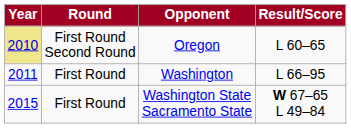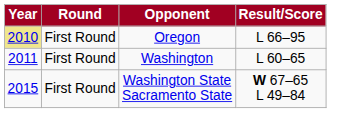 <table class="wikitable" style="text-align:center;">
 <tr>
 <th style="background:#a10022; color:white;">Year</th>
 <th style="background:#a10022; color:white;">Round</th>
 <th style="background:#a10022; color:white;">Opponent</th>
 <th style="background:#a10022; color:white;">Result/Score</th>
 </tr>
 <tr align="center">
 <td style="background: khaki;"><a href='#'>2010</a></td>
-<td>First Round<br>Second Round</td>
+<td>First Round</td>
 <td><a href='#'>Oregon</a></td>
-<td>L 60–65</td>
+<td>L 66–95</td>
 </tr>
 <tr>
 <td><a href='#'>2011</a></td>
 <td>First Round</td>
 <td><a href='#'>Washington</a></td>
-<td>L 66–95</td>
+<td>L 60–65</td>
 </tr>
 <tr>
 <td><a href='#'>2015</a></td>
 <td>First Round</td>
 <td><a href='#'>Washington State</a><br><a href='#'>Sacramento State</a></td>
 <td><strong>W</strong> 67–65<br>L 49–84</td>
 </tr>
 </table>
